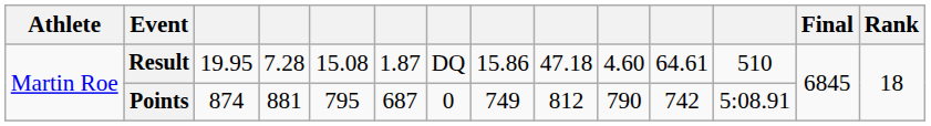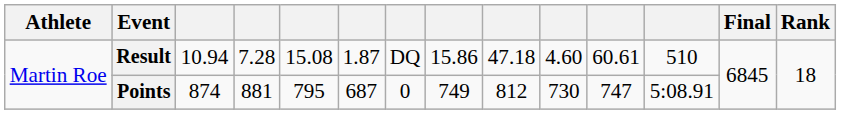 <table class="wikitable" style="font-size:90%">
 <tr>
 <th>Athlete</th>
 <th>Event</th>
 <th></th>
 <th></th>
 <th></th>
 <th></th>
 <th></th>
 <th></th>
 <th></th>
 <th></th>
 <th></th>
 <th></th>
 <th>Final</th>
 <th>Rank</th>
 </tr>
 <tr style=text-align:center>
 <td rowspan=2 style=text-align:left><a href='#'>Martin Roe</a></td>
 <th style="font-size:95%">Result</th>
-<td>19.95</td>
+<td>10.94</td>
 <td>7.28</td>
 <td>15.08</td>
 <td>1.87</td>
 <td>DQ</td>
 <td>15.86</td>
 <td>47.18</td>
 <td>4.60</td>
-<td>64.61</td>
+<td>60.61</td>
 <td>510</td>
 <td rowspan=2>6845</td>
 <td rowspan=2>18</td>
 </tr>
 <tr style=text-align:center>
 <th style="font-size:95%">Points</th>
 <td>874</td>
 <td>881</td>
 <td>795</td>
 <td>687</td>
 <td>0</td>
 <td>749</td>
 <td>812</td>
-<td>790</td>
-<td>742</td>
+<td>730</td>
+<td>747</td>
 <td>5:08.91</td>
 </tr>
 </table>
